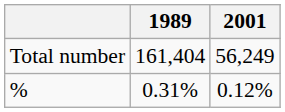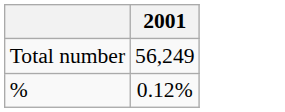 <table class="wikitable">
 <tr>
 <th></th>
-<th>1989</th>
 <th>2001</th>
 </tr>
 <tr>
 <td>Total number</td>
-<td align="center">161,404</td>
 <td align="center">56,249</td>
 </tr>
 <tr>
 <td>%</td>
-<td align="center">0.31%</td>
 <td align="center">0.12%</td>
 </tr>
 </table>
